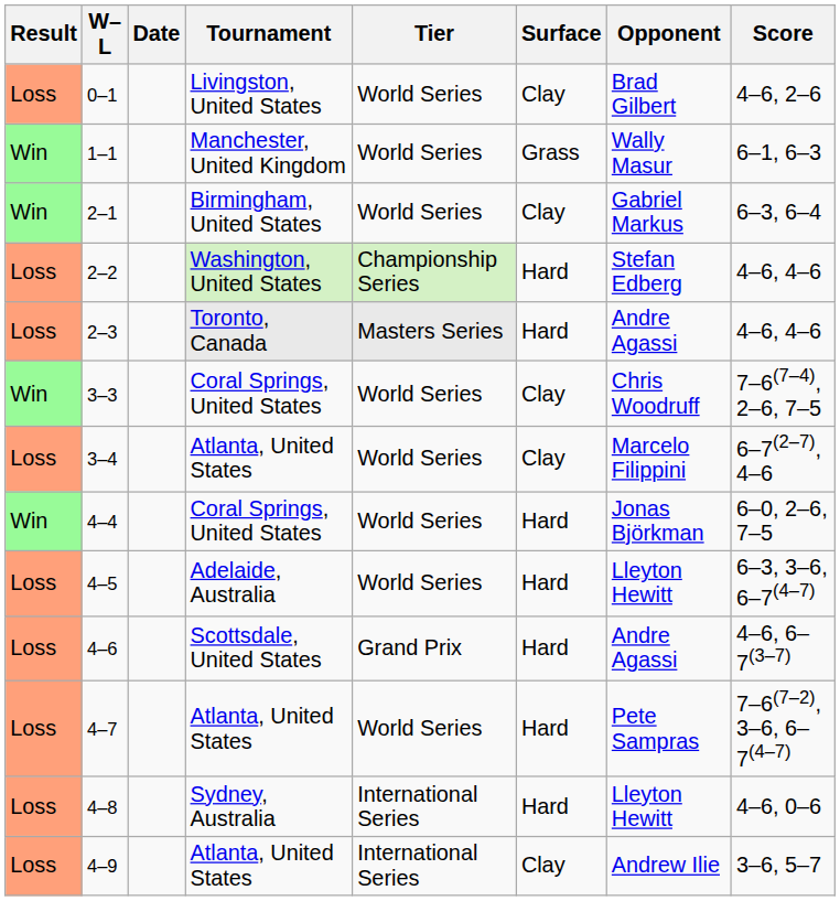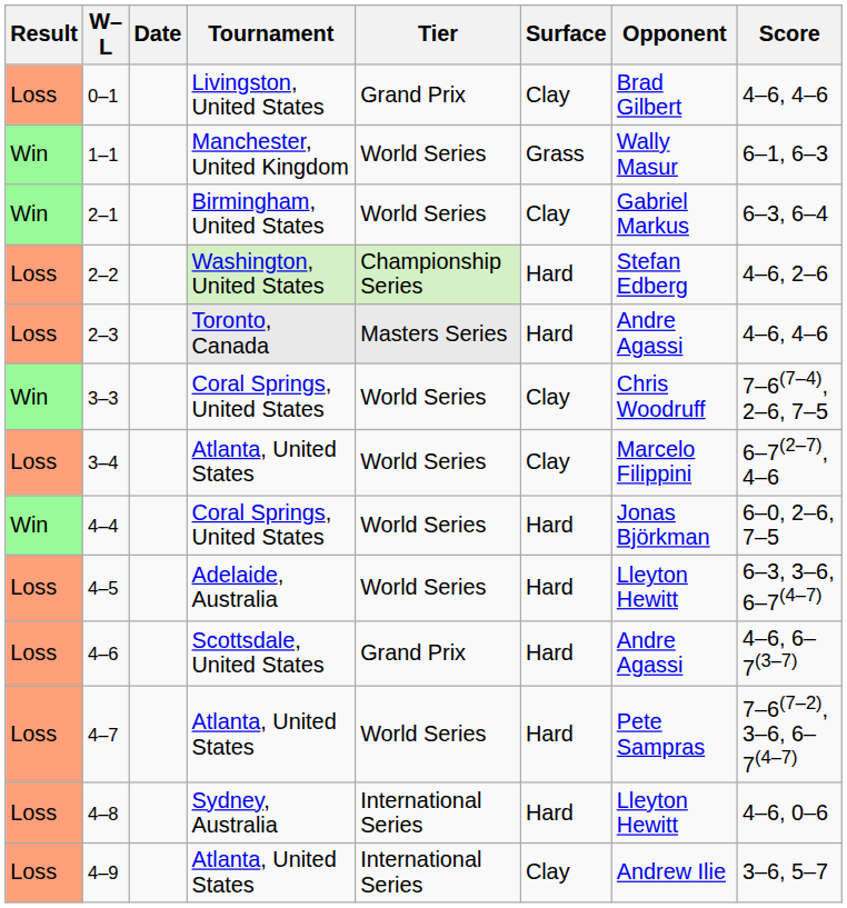 <table class="sortable wikitable">
 <tr>
 <th>Result</th>
 <th class=unsortable>W–L</th>
 <th>Date</th>
 <th>Tournament</th>
 <th>Tier</th>
 <th>Surface</th>
 <th>Opponent</th>
 <th class=unsortable>Score</th>
 </tr>
 <tr>
 <td bgcolor=FFA07A>Loss</td>
 <td><small>0–1</small></td>
 <td><a href='#'></a></td>
 <td><a href='#'>Livingston</a>, United States</td>
-<td>World Series</td>
+<td>Grand Prix</td>
 <td>Clay</td>
 <td> <a href='#'>Brad Gilbert</a></td>
-<td>4–6, 2–6</td>
+<td>4–6, 4–6</td>
 </tr>
 <tr>
 <td bgcolor=98FB98>Win</td>
 <td><small>1–1</small></td>
 <td><a href='#'></a></td>
 <td><a href='#'>Manchester</a>, United Kingdom</td>
 <td>World Series</td>
 <td>Grass</td>
 <td> <a href='#'>Wally Masur</a></td>
 <td>6–1, 6–3</td>
 </tr>
 <tr>
 <td bgcolor=98FB98>Win</td>
 <td><small>2–1</small></td>
 <td><a href='#'></a></td>
 <td><a href='#'>Birmingham</a>, United States</td>
 <td>World Series</td>
 <td>Clay</td>
 <td> <a href='#'>Gabriel Markus</a></td>
 <td>6–3, 6–4</td>
 </tr>
 <tr>
 <td bgcolor=FFA07A>Loss</td>
 <td><small>2–2</small></td>
 <td><a href='#'></a></td>
 <td style="background:#d4f1c5;"><a href='#'>Washington</a>, United States</td>
 <td style="background:#d4f1c5;">Championship Series</td>
 <td>Hard</td>
 <td> <a href='#'>Stefan Edberg</a></td>
-<td>4–6, 4–6</td>
+<td>4–6, 2–6</td>
 </tr>
 <tr>
 <td bgcolor=FFA07A>Loss</td>
 <td><small>2–3</small></td>
 <td><a href='#'></a></td>
 <td style="background:#e9e9e9;"><a href='#'>Toronto</a>, Canada</td>
 <td style="background:#e9e9e9;">Masters Series</td>
 <td>Hard</td>
 <td> <a href='#'>Andre Agassi</a></td>
 <td>4–6, 4–6</td>
 </tr>
 <tr>
 <td bgcolor=98FB98>Win</td>
 <td><small>3–3</small></td>
 <td><a href='#'></a></td>
 <td><a href='#'>Coral Springs</a>, United States</td>
 <td>World Series</td>
 <td>Clay</td>
 <td> <a href='#'>Chris Woodruff</a></td>
 <td>7–6<sup>(7–4)</sup>, 2–6, 7–5</td>
 </tr>
 <tr>
 <td bgcolor=FFA07A>Loss</td>
 <td><small>3–4</small></td>
 <td><a href='#'></a></td>
 <td><a href='#'>Atlanta</a>, United States</td>
 <td>World Series</td>
 <td>Clay</td>
 <td> <a href='#'>Marcelo Filippini</a></td>
 <td>6–7<sup>(2–7)</sup>, 4–6</td>
 </tr>
 <tr>
 <td bgcolor=98FB98>Win</td>
 <td><small>4–4</small></td>
 <td><a href='#'></a></td>
 <td><a href='#'>Coral Springs</a>, United States</td>
 <td>World Series</td>
 <td>Hard</td>
 <td> <a href='#'>Jonas Björkman</a></td>
 <td>6–0, 2–6, 7–5</td>
 </tr>
 <tr>
 <td bgcolor=FFA07A>Loss</td>
 <td><small>4–5</small></td>
 <td><a href='#'></a></td>
 <td><a href='#'>Adelaide</a>, Australia</td>
 <td>World Series</td>
 <td>Hard</td>
 <td> <a href='#'>Lleyton Hewitt</a></td>
 <td>6–3, 3–6, 6–7<sup>(4–7)</sup></td>
 </tr>
 <tr>
 <td bgcolor=FFA07A>Loss</td>
 <td><small>4–6</small></td>
 <td><a href='#'></a></td>
 <td><a href='#'>Scottsdale</a>, United States</td>
 <td>Grand Prix</td>
 <td>Hard</td>
 <td> <a href='#'>Andre Agassi</a></td>
 <td>4–6, 6–7<sup>(3–7)</sup></td>
 </tr>
 <tr>
 <td bgcolor=FFA07A>Loss</td>
 <td><small>4–7</small></td>
 <td><a href='#'></a></td>
 <td><a href='#'>Atlanta</a>, United States</td>
 <td>World Series</td>
 <td>Hard</td>
 <td> <a href='#'>Pete Sampras</a></td>
 <td>7–6<sup>(7–2)</sup>, 3–6, 6–7<sup>(4–7)</sup></td>
 </tr>
 <tr>
 <td bgcolor=FFA07A>Loss</td>
 <td><small>4–8</small></td>
 <td><a href='#'></a></td>
 <td><a href='#'>Sydney</a>, Australia</td>
 <td>International Series</td>
 <td>Hard</td>
 <td> <a href='#'>Lleyton Hewitt</a></td>
 <td>4–6, 0–6</td>
 </tr>
 <tr>
 <td bgcolor=FFA07A>Loss</td>
 <td><small>4–9</small></td>
 <td><a href='#'></a></td>
 <td><a href='#'>Atlanta</a>, United States</td>
 <td>International Series</td>
 <td>Clay</td>
 <td> <a href='#'>Andrew Ilie</a></td>
 <td>3–6, 5–7</td>
 </tr>
 </table>
